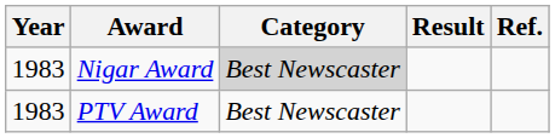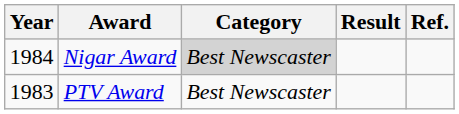 <table class="wikitable">
 <tr>
 <th>Year</th>
 <th>Award</th>
 <th>Category</th>
 <th>Result</th>
 <th>Ref.</th>
 </tr>
 <tr>
-<td>1983</td>
+<td>1984</td>
 <td><em><a href='#'>Nigar Award</a></em></td>
 <td style="background: lightgrey;"><em>Best Newscaster</em></td>
 <td></td>
 <td></td>
 </tr>
 <tr>
 <td>1983</td>
 <td><em><a href='#'>PTV Award</a></em></td>
 <td><em>Best Newscaster</em></td>
 <td></td>
 <td></td>
 </tr>
 </table>
